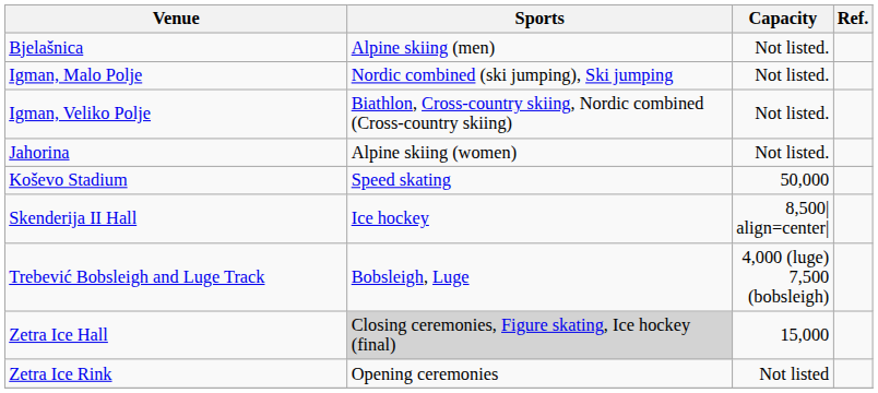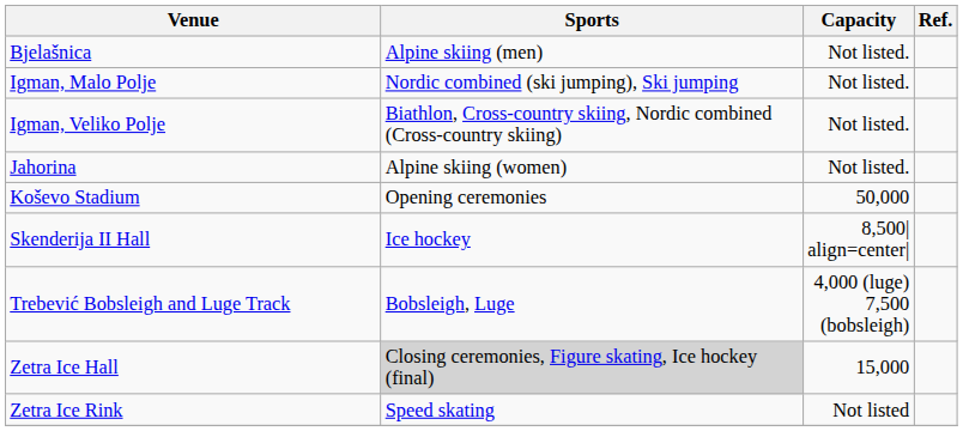 <table class="wikitable sortable" width=780px>
 <tr>
 <th width=40%>Venue</th>
 <th class="unsortable" width=45%>Sports</th>
 <th width=10%>Capacity</th>
 <th class="unsortable">Ref.</th>
 </tr>
 <tr>
 <td><a href='#'>Bjelašnica</a></td>
 <td><a href='#'>Alpine skiing</a> (men)</td>
 <td align="right">Not listed.</td>
 <td align=center></td>
 </tr>
 <tr>
 <td><a href='#'>Igman, Malo Polje</a></td>
 <td><a href='#'>Nordic combined</a> (ski jumping), <a href='#'>Ski jumping</a></td>
 <td align="right">Not listed.</td>
 <td align=center></td>
 </tr>
 <tr>
 <td><a href='#'>Igman, Veliko Polje</a></td>
 <td><a href='#'>Biathlon</a>, <a href='#'>Cross-country skiing</a>, Nordic combined (Cross-country skiing)</td>
 <td align="right">Not listed.</td>
 <td align=center></td>
 </tr>
 <tr>
 <td><a href='#'>Jahorina</a></td>
 <td>Alpine skiing (women)</td>
 <td align="right">Not listed.</td>
 <td align=center></td>
 </tr>
 <tr>
 <td><a href='#'>Koševo Stadium</a></td>
-<td><a href='#'>Speed skating</a></td>
+<td>Opening ceremonies</td>
 <td align="right">50,000</td>
 <td align=center></td>
 </tr>
 <tr>
 <td><a href='#'>Skenderija II Hall</a></td>
 <td><a href='#'>Ice hockey</a></td>
 <td align="right">8,500| align=center|</td>
 </tr>
 <tr>
 <td><a href='#'>Trebević Bobsleigh and Luge Track</a></td>
 <td><a href='#'>Bobsleigh</a>, <a href='#'>Luge</a></td>
 <td align="right">4,000 (luge)<br>7,500 (bobsleigh)</td>
 <td align=center></td>
 </tr>
 <tr>
 <td><a href='#'>Zetra Ice Hall</a></td>
 <td style="background: lightgrey;">Closing ceremonies, <a href='#'>Figure skating</a>, Ice hockey (final)</td>
 <td align="right">15,000</td>
 <td align=center></td>
 </tr>
 <tr>
 <td><a href='#'>Zetra Ice Rink</a></td>
-<td>Opening ceremonies</td>
+<td><a href='#'>Speed skating</a></td>
 <td align="right">Not listed</td>
 <td align=center></td>
 </tr>
 <tr>
 </tr>
 </table>
